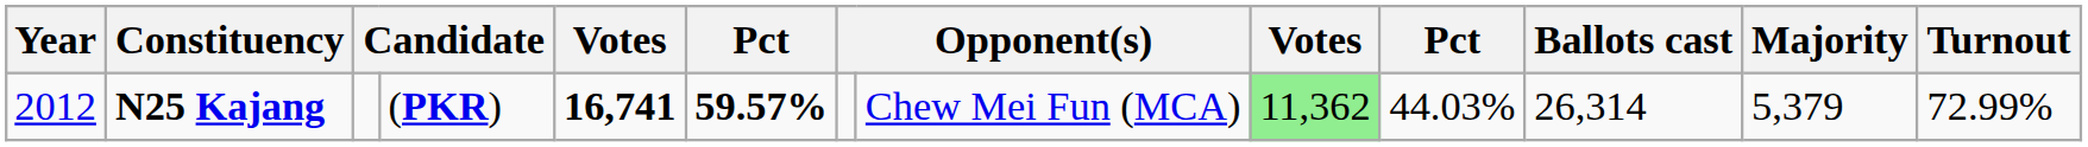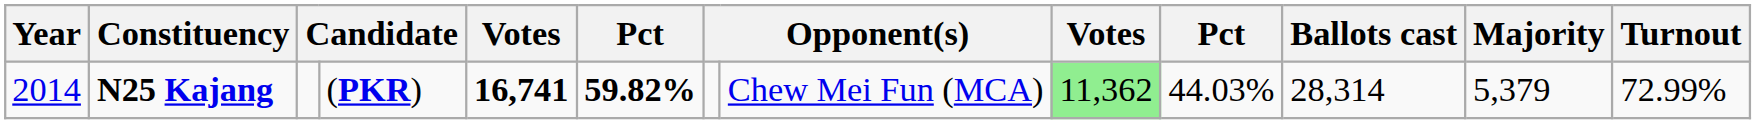 <table class="wikitable" style="margin:0.5em ; font-size:95%">
 <tr>
 <th>Year</th>
 <th>Constituency</th>
 <th colspan=2>Candidate</th>
 <th>Votes</th>
 <th>Pct</th>
 <th colspan=2>Opponent(s)</th>
 <th>Votes</th>
 <th>Pct</th>
 <th>Ballots cast</th>
 <th>Majority</th>
 <th>Turnout</th>
 </tr>
 <tr>
-<td><a href='#'>2012</a></td>
+<td><a href='#'>2014</a></td>
 <td><strong>N25 <a href='#'>Kajang</a></strong></td>
 <td></td>
 <td> (<a href='#'><strong>PKR</strong></a>)</td>
 <td style="text-align:right"><strong>16,741</strong></td>
-<td><strong>59.57%</strong></td>
+<td><strong>59.82%</strong></td>
 <td></td>
 <td><a href='#'>Chew Mei Fun</a> (<a href='#'>MCA</a>)</td>
 <td style="background: lightgreen; text-align:right">11,362</td>
 <td>44.03%</td>
-<td>26,314</td>
+<td>28,314</td>
 <td>5,379</td>
 <td>72.99%</td>
 </tr>
 </table>
